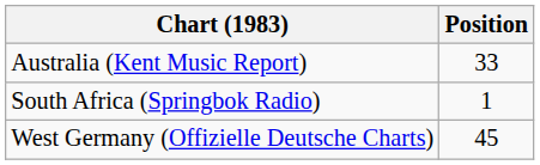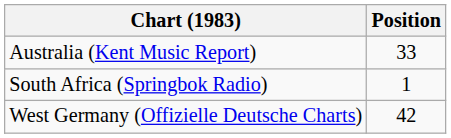 <table class="wikitable">
 <tr>
 <th>Chart (1983)</th>
 <th>Position</th>
 </tr>
 <tr>
 <td>Australia (<a href='#'>Kent Music Report</a>)</td>
 <td align="center">33</td>
 </tr>
 <tr>
 <td>South Africa (<a href='#'>Springbok Radio</a>)</td>
 <td align="center">1</td>
 </tr>
 <tr>
 <td>West Germany (<a href='#'>Offizielle Deutsche Charts</a>)</td>
-<td align="center">45</td>
+<td align="center">42</td>
 </tr>
 </table>
